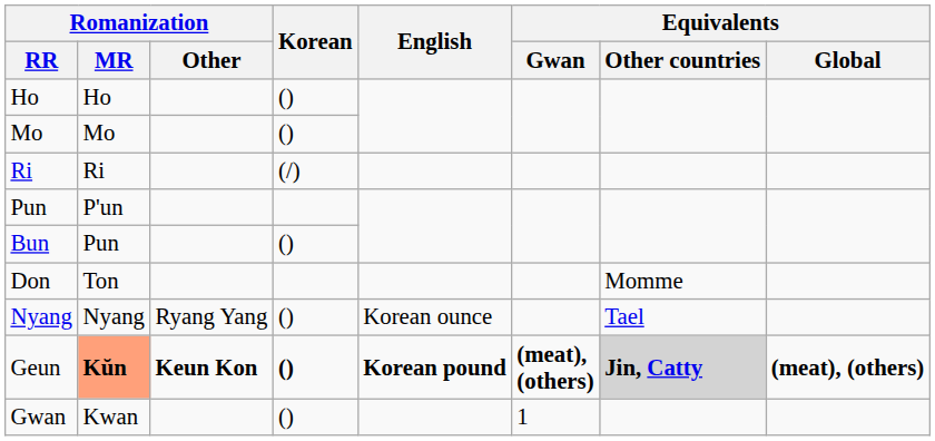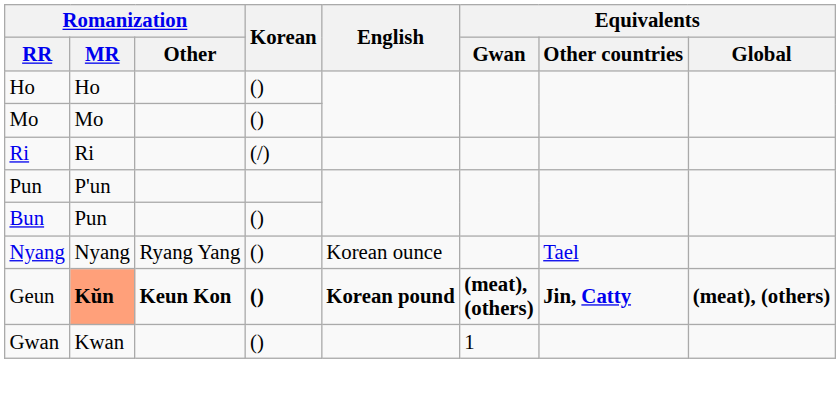 <table class="wikitable">
 <tr>
 <th colspan="3"><a href='#'>Romanization</a></th>
 <th rowspan="2">Korean</th>
 <th rowspan="2">English</th>
 <th colspan="3">Equivalents</th>
 </tr>
 <tr>
 <th><a href='#'>RR</a></th>
 <th><a href='#'>MR</a></th>
 <th>Other</th>
 <th>Gwan</th>
 <th>Other countries</th>
 <th>Global</th>
 </tr>
 <tr>
 <td>Ho</td>
 <td>Ho</td>
 <td></td>
 <td>()</td>
 <td rowspan="2"></td>
 <td rowspan="2"></td>
 <td rowspan="2"></td>
 <td rowspan="2"></td>
 </tr>
 <tr>
 <td>Mo</td>
 <td>Mo</td>
 <td></td>
 <td>()</td>
 </tr>
 <tr>
 <td><a href='#'>Ri</a></td>
 <td>Ri</td>
 <td></td>
 <td>(/)</td>
 <td></td>
 <td></td>
 <td></td>
 <td></td>
 </tr>
 <tr>
 <td>Pun</td>
 <td>P'un</td>
 <td></td>
 <td></td>
 <td rowspan="2"></td>
 <td rowspan="2"></td>
 <td rowspan="2"></td>
 <td rowspan="2"></td>
 </tr>
 <tr>
 <td><a href='#'>Bun</a></td>
 <td>Pun</td>
 <td></td>
 <td>()</td>
 </tr>
 <tr>
-<td>Don</td>
-<td>Ton</td>
-<td></td>
-<td></td>
-<td></td>
-<td></td>
-<td>Momme</td>
-<td></td>
-</tr>
-<tr>
 <td><a href='#'>Nyang</a></td>
 <td>Nyang</td>
 <td>Ryang Yang</td>
 <td>()</td>
 <td>Korean ounce</td>
 <td></td>
 <td><a href='#'>Tael</a></td>
 <td></td>
 </tr>
 <tr>
 <td>Geun</td>
 <td style="background: lightsalmon;"><strong>Kŭn</strong></td>
 <td><strong>Keun</strong> <strong>Kon</strong></td>
 <td><strong>()</strong></td>
 <td><strong>Korean pound</strong></td>
 <td><strong> (meat),</strong><br><strong> (others)</strong></td>
-<td style="background: lightgrey;"><strong>Jin, <a href='#'>Catty</a></strong></td>
+<td><strong>Jin, <a href='#'>Catty</a></strong></td>
 <td><strong> (meat), (others)</strong></td>
 </tr>
 <tr>
 <td>Gwan</td>
 <td>Kwan</td>
 <td></td>
 <td>()</td>
 <td></td>
 <td>1</td>
 <td></td>
 <td></td>
 </tr>
 </table>
